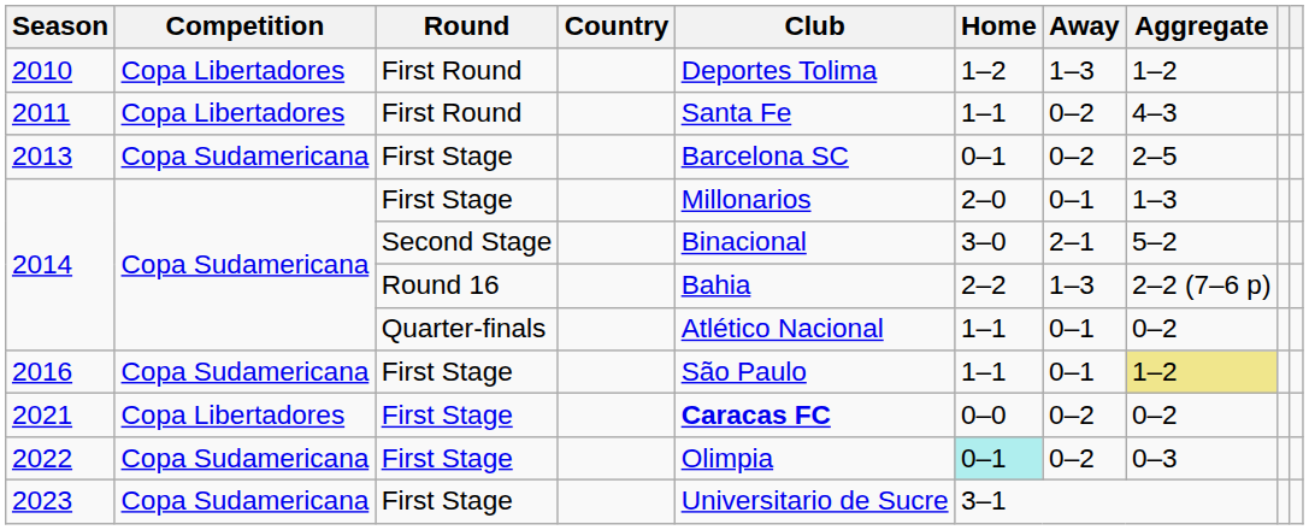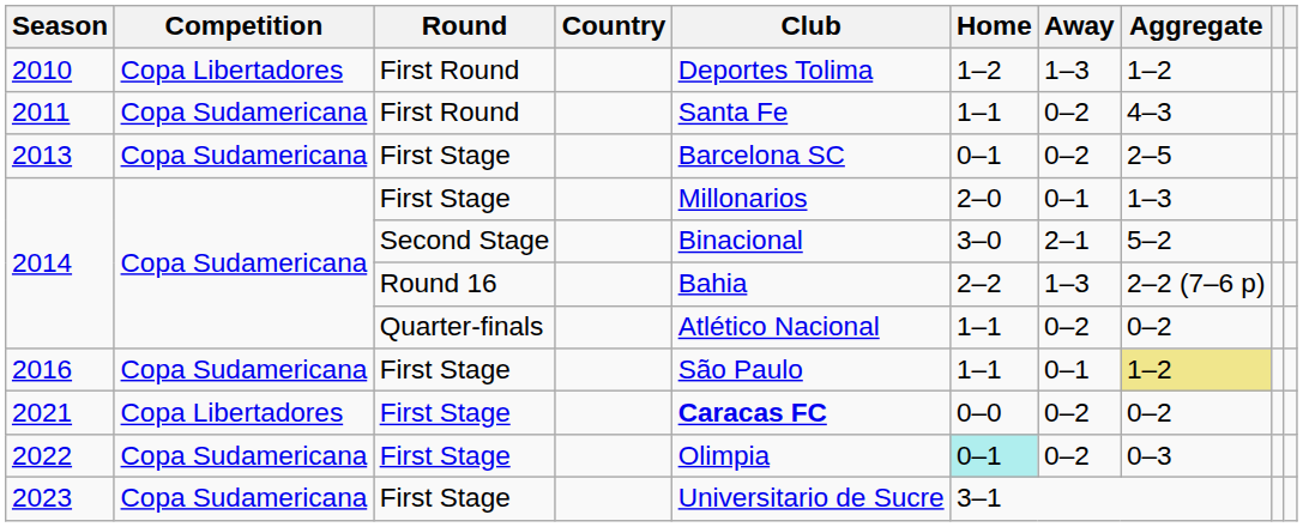 <table class="wikitable">
 <tr>
 <th>Season</th>
 <th>Competition</th>
 <th>Round</th>
 <th>Country</th>
 <th>Club</th>
 <th>Home</th>
 <th>Away</th>
 <th>Aggregate</th>
 <th></th>
 <th></th>
 </tr>
 <tr>
 <td><a href='#'>2010</a></td>
 <td><a href='#'>Copa Libertadores</a></td>
 <td>First Round</td>
 <td></td>
 <td><a href='#'>Deportes Tolima</a></td>
 <td>1–2</td>
 <td>1–3</td>
 <td>1–2</td>
 <td></td>
 <td></td>
 </tr>
 <tr>
 <td><a href='#'>2011</a></td>
-<td><a href='#'>Copa Libertadores</a></td>
+<td><a href='#'>Copa Sudamericana</a></td>
 <td>First Round</td>
 <td></td>
 <td><a href='#'>Santa Fe</a></td>
 <td>1–1</td>
 <td>0–2</td>
 <td>4–3</td>
 <td></td>
 <td></td>
 </tr>
 <tr>
 <td><a href='#'>2013</a></td>
 <td><a href='#'>Copa Sudamericana</a></td>
 <td>First Stage</td>
 <td></td>
 <td><a href='#'>Barcelona SC</a></td>
 <td>0–1</td>
 <td>0–2</td>
 <td>2–5</td>
 <td></td>
 <td></td>
 </tr>
 <tr>
 <td rowspan="4"><a href='#'>2014</a></td>
 <td rowspan="4"><a href='#'>Copa Sudamericana</a></td>
 <td>First Stage</td>
 <td></td>
 <td><a href='#'>Millonarios</a></td>
 <td>2–0</td>
 <td>0–1</td>
 <td>1–3</td>
 <td></td>
 <td></td>
 </tr>
 <tr>
 <td>Second Stage</td>
 <td></td>
 <td><a href='#'>Binacional</a></td>
 <td>3–0</td>
 <td>2–1</td>
 <td>5–2</td>
 <td></td>
 <td></td>
 </tr>
 <tr>
 <td>Round 16</td>
 <td></td>
 <td><a href='#'>Bahia</a></td>
 <td>2–2</td>
 <td>1–3</td>
 <td>2–2 (7–6 p)</td>
 <td></td>
 <td></td>
 </tr>
 <tr>
 <td>Quarter-finals</td>
 <td></td>
 <td><a href='#'>Atlético Nacional</a></td>
 <td>1–1</td>
-<td>0–1</td>
+<td>0–2</td>
 <td>0–2</td>
 <td></td>
 <td></td>
 </tr>
 <tr>
 <td><a href='#'>2016</a></td>
 <td><a href='#'>Copa Sudamericana</a></td>
 <td>First Stage</td>
 <td></td>
 <td><a href='#'>São Paulo</a></td>
 <td>1–1</td>
 <td>0–1</td>
 <td style="background: khaki;">1–2</td>
 <td></td>
 <td></td>
 </tr>
 <tr>
 <td><a href='#'>2021</a></td>
 <td><a href='#'>Copa Libertadores</a></td>
 <td><a href='#'>First Stage</a></td>
 <td></td>
 <td><strong><a href='#'>Caracas FC</a></strong></td>
 <td>0–0</td>
 <td>0–2</td>
 <td>0–2</td>
 <td></td>
 <td></td>
 </tr>
 <tr>
 <td><a href='#'>2022</a></td>
 <td><a href='#'>Copa Sudamericana</a></td>
 <td><a href='#'>First Stage</a></td>
 <td></td>
 <td><a href='#'>Olimpia</a></td>
 <td style="background: paleturquoise;">0–1</td>
 <td>0–2</td>
 <td>0–3</td>
 <td></td>
 <td></td>
 </tr>
 <tr>
 <td><a href='#'>2023</a></td>
 <td><a href='#'>Copa Sudamericana</a></td>
 <td>First Stage</td>
 <td></td>
 <td><a href='#'>Universitario de Sucre</a></td>
 <td colspan="3">3–1</td>
 <td></td>
 <td></td>
 </tr>
 </table>
